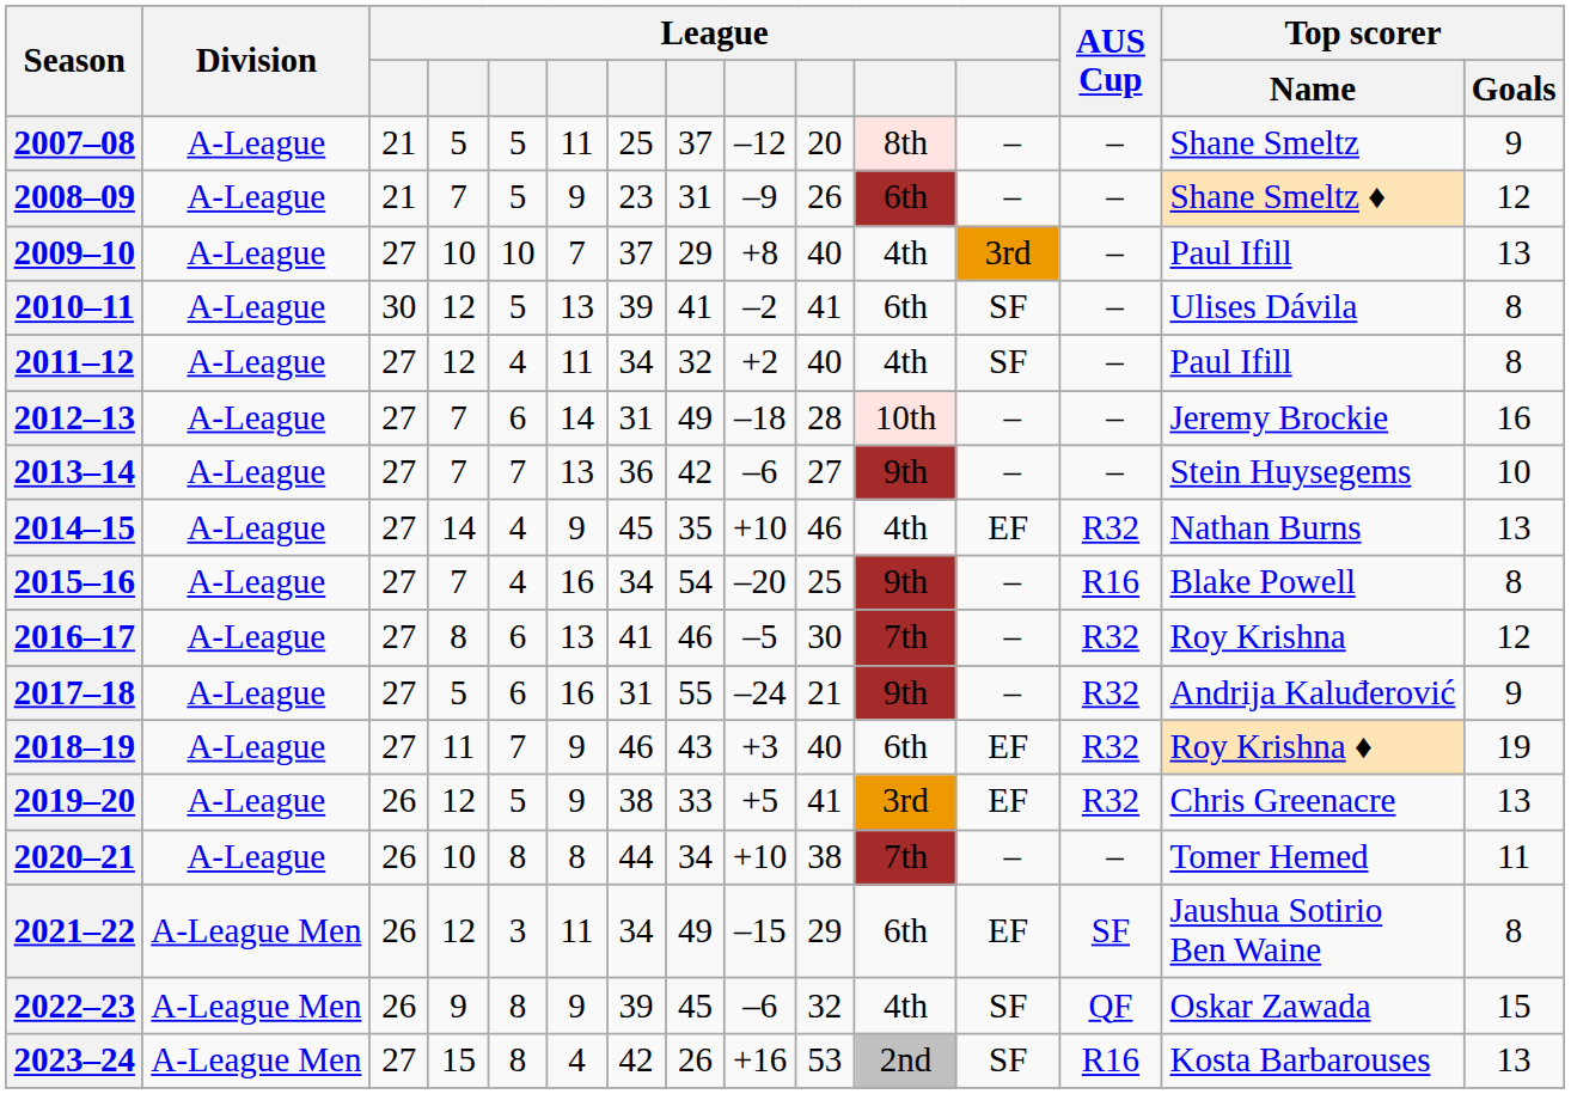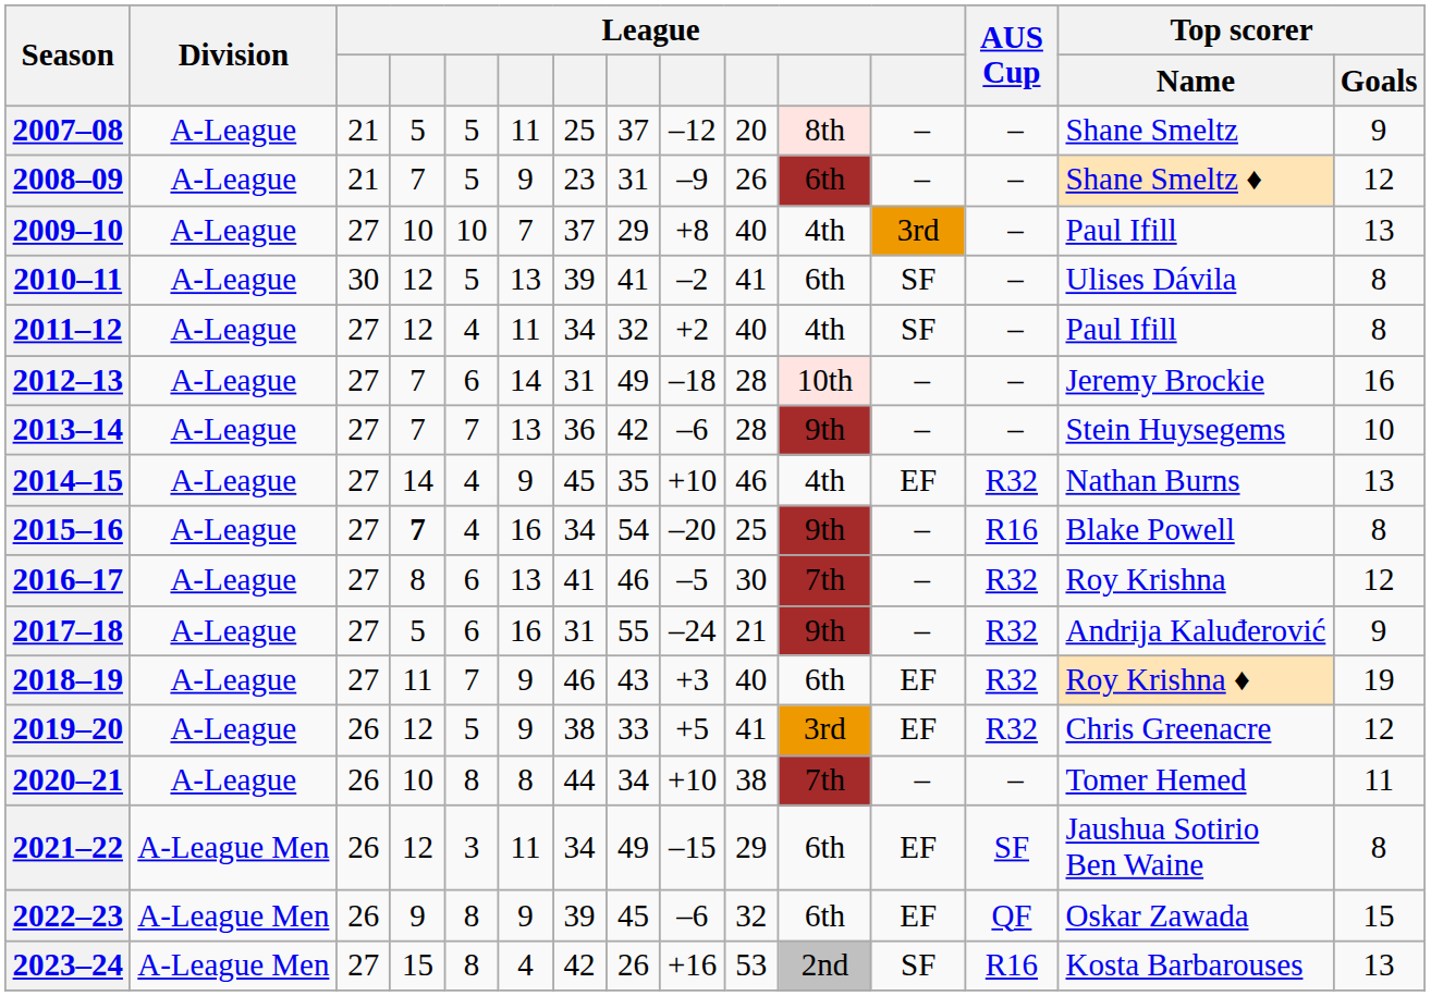 <table class="wikitable" style="text-align: center">
 <tr>
 <th rowspan=2>Season</th>
 <th rowspan=2>Division</th>
 <th colspan=10>League</th>
 <th rowspan=2 width=40px><a href='#'>AUS<br>Cup</a></th>
 <th colspan=2>Top scorer</th>
 </tr>
 <tr>
 <th width=20px></th>
 <th width=20px></th>
 <th width=20px></th>
 <th width=20px></th>
 <th width=20px></th>
 <th width=20px></th>
 <th width=25px></th>
 <th width=20px></th>
 <th width=40px></th>
 <th width=40px></th>
 <th>Name</th>
 <th>Goals</th>
 </tr>
 <tr>
 <th><a href='#'>2007–08</a></th>
 <td><a href='#'>A-League</a></td>
 <td>21</td>
 <td>5</td>
 <td>5</td>
 <td>11</td>
 <td>25</td>
 <td>37</td>
 <td>–12</td>
 <td>20</td>
 <td style="background:#FFE4E1">8th</td>
 <td> –</td>
 <td> –</td>
 <td style=text-align:left> <a href='#'>Shane Smeltz</a></td>
 <td>9</td>
 </tr>
 <tr>
 <th><a href='#'>2008–09</a></th>
 <td><a href='#'>A-League</a></td>
 <td>21</td>
 <td>7</td>
 <td>5</td>
 <td>9</td>
 <td>23</td>
 <td>31</td>
 <td>–9</td>
 <td>26</td>
 <td style="background:brown">6th</td>
 <td> –</td>
 <td> –</td>
 <td style="background:#FFE4B5; text-align:left"> <a href='#'>Shane Smeltz</a> ♦</td>
 <td>12</td>
 </tr>
 <tr>
 <th><a href='#'>2009–10</a></th>
 <td><a href='#'>A-League</a></td>
 <td>27</td>
 <td>10</td>
 <td>10</td>
 <td>7</td>
 <td>37</td>
 <td>29</td>
 <td>+8</td>
 <td>40</td>
 <td>4th</td>
 <td bgcolor=#e90>3rd</td>
 <td> –</td>
 <td style=text-align:left> <a href='#'>Paul Ifill</a></td>
 <td>13</td>
 </tr>
 <tr>
 <th><a href='#'>2010–11</a></th>
 <td><a href='#'>A-League</a></td>
 <td>30</td>
 <td>12</td>
 <td>5</td>
 <td>13</td>
 <td>39</td>
 <td>41</td>
 <td>–2</td>
 <td>41</td>
 <td>6th</td>
 <td>SF</td>
 <td> –</td>
 <td style=text-align:left> <a href='#'>Ulises Dávila</a></td>
 <td>8</td>
 </tr>
 <tr>
 <th><a href='#'>2011–12</a></th>
 <td><a href='#'>A-League</a></td>
 <td>27</td>
 <td>12</td>
 <td>4</td>
 <td>11</td>
 <td>34</td>
 <td>32</td>
 <td>+2</td>
 <td>40</td>
 <td>4th</td>
 <td>SF</td>
 <td> –</td>
 <td style=text-align:left> <a href='#'>Paul Ifill</a></td>
 <td>8</td>
 </tr>
 <tr>
 <th><a href='#'>2012–13</a></th>
 <td><a href='#'>A-League</a></td>
 <td>27</td>
 <td>7</td>
 <td>6</td>
 <td>14</td>
 <td>31</td>
 <td>49</td>
 <td>–18</td>
 <td>28</td>
 <td style="background:#FFE4E1">10th</td>
 <td> –</td>
 <td> –</td>
 <td style=text-align:left> <a href='#'>Jeremy Brockie</a></td>
 <td>16</td>
 </tr>
 <tr>
 <th><a href='#'>2013–14</a></th>
 <td><a href='#'>A-League</a></td>
 <td>27</td>
 <td>7</td>
 <td>7</td>
 <td>13</td>
 <td>36</td>
 <td>42</td>
 <td>–6</td>
-<td>27</td>
+<td>28</td>
 <td style="background:brown">9th</td>
 <td> –</td>
 <td> –</td>
 <td style=text-align:left> <a href='#'>Stein Huysegems</a></td>
 <td>10</td>
 </tr>
 <tr>
 <th><a href='#'>2014–15</a></th>
 <td><a href='#'>A-League</a></td>
 <td>27</td>
 <td>14</td>
 <td>4</td>
 <td>9</td>
 <td>45</td>
 <td>35</td>
 <td>+10</td>
 <td>46</td>
 <td>4th</td>
 <td>EF</td>
 <td><a href='#'>R32</a></td>
 <td style=text-align:left> <a href='#'>Nathan Burns</a></td>
 <td>13</td>
 </tr>
 <tr>
 <th><a href='#'>2015–16</a></th>
 <td><a href='#'>A-League</a></td>
 <td>27</td>
-<td>7</td>
+<td><strong>7</strong></td>
 <td>4</td>
 <td>16</td>
 <td>34</td>
 <td>54</td>
 <td>–20</td>
 <td>25</td>
 <td style="background:brown">9th</td>
 <td> –</td>
 <td><a href='#'>R16</a></td>
 <td style=text-align:left> <a href='#'>Blake Powell</a></td>
 <td>8</td>
 </tr>
 <tr>
 <th><a href='#'>2016–17</a></th>
 <td><a href='#'>A-League</a></td>
 <td>27</td>
 <td>8</td>
 <td>6</td>
 <td>13</td>
 <td>41</td>
 <td>46</td>
 <td>–5</td>
 <td>30</td>
 <td style="background:brown">7th</td>
 <td> –</td>
 <td><a href='#'>R32</a></td>
 <td style=text-align:left> <a href='#'>Roy Krishna</a></td>
 <td>12</td>
 </tr>
 <tr>
 <th><a href='#'>2017–18</a></th>
 <td><a href='#'>A-League</a></td>
 <td>27</td>
 <td>5</td>
 <td>6</td>
 <td>16</td>
 <td>31</td>
 <td>55</td>
 <td>–24</td>
 <td>21</td>
 <td style="background:brown">9th</td>
 <td> –</td>
 <td><a href='#'>R32</a></td>
 <td style=text-align:left> <a href='#'>Andrija Kaluđerović</a></td>
 <td>9</td>
 </tr>
 <tr>
 <th><a href='#'>2018–19</a></th>
 <td><a href='#'>A-League</a></td>
 <td>27</td>
 <td>11</td>
 <td>7</td>
 <td>9</td>
 <td>46</td>
 <td>43</td>
 <td>+3</td>
 <td>40</td>
 <td>6th</td>
 <td>EF</td>
 <td><a href='#'>R32</a></td>
 <td style="background:#FFE4B5; text-align:left"> <a href='#'>Roy Krishna</a> ♦</td>
 <td>19</td>
 </tr>
 <tr>
 <th><a href='#'>2019–20</a></th>
 <td><a href='#'>A-League</a></td>
 <td>26</td>
 <td>12</td>
 <td>5</td>
 <td>9</td>
 <td>38</td>
 <td>33</td>
 <td>+5</td>
 <td>41</td>
 <td bgcolor=#e90>3rd</td>
 <td>EF</td>
 <td><a href='#'>R32</a></td>
 <td style=text-align:left> <a href='#'>Chris Greenacre</a></td>
-<td>13</td>
+<td>12</td>
 </tr>
 <tr>
 <th><a href='#'>2020–21</a></th>
 <td><a href='#'>A-League</a></td>
 <td>26</td>
 <td>10</td>
 <td>8</td>
 <td>8</td>
 <td>44</td>
 <td>34</td>
 <td>+10</td>
 <td>38</td>
 <td style="background:brown">7th</td>
 <td> –</td>
 <td> –</td>
 <td style=text-align:left> <a href='#'>Tomer Hemed</a></td>
 <td>11</td>
 </tr>
 <tr>
 <th><a href='#'>2021–22</a></th>
 <td><a href='#'>A-League Men</a></td>
 <td>26</td>
 <td>12</td>
 <td>3</td>
 <td>11</td>
 <td>34</td>
 <td>49</td>
 <td>–15</td>
 <td>29</td>
 <td>6th</td>
 <td>EF</td>
 <td><a href='#'>SF</a></td>
 <td style=text-align:left> <a href='#'>Jaushua Sotirio</a><br> <a href='#'>Ben Waine</a></td>
 <td>8</td>
 </tr>
 <tr>
 <th><a href='#'>2022–23</a></th>
 <td><a href='#'>A-League Men</a></td>
 <td>26</td>
 <td>9</td>
 <td>8</td>
 <td>9</td>
 <td>39</td>
 <td>45</td>
 <td>–6</td>
 <td>32</td>
-<td>4th</td>
-<td>SF</td>
+<td>6th</td>
+<td>EF</td>
 <td><a href='#'>QF</a></td>
 <td style=text-align:left> <a href='#'>Oskar Zawada</a></td>
 <td>15</td>
 </tr>
 <tr>
 <th><a href='#'>2023–24</a></th>
 <td><a href='#'>A-League Men</a></td>
 <td>27</td>
 <td>15</td>
 <td>8</td>
 <td>4</td>
 <td>42</td>
 <td>26</td>
 <td>+16</td>
 <td>53</td>
 <td style="background:silver">2nd</td>
 <td>SF</td>
 <td><a href='#'>R16</a></td>
 <td style=text-align:left> <a href='#'>Kosta Barbarouses</a></td>
 <td>13</td>
 </tr>
 </table>
